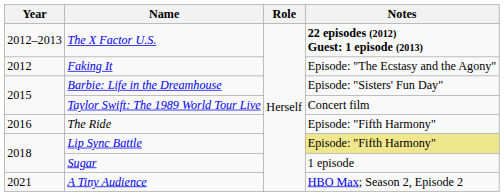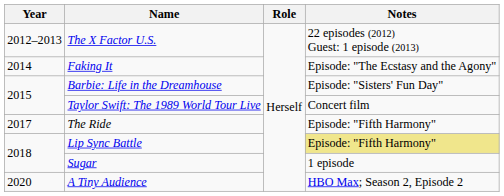 <table class="wikitable">
 <tr>
 <th>Year</th>
 <th>Name</th>
 <th>Role</th>
 <th>Notes</th>
 </tr>
 <tr>
 <td>2012–2013</td>
 <td><em><a href='#'>The X Factor U.S.</a></em></td>
 <td rowspan=8>Herself</td>
-<td><strong>22 episodes <small>(2012)</small><br>Guest: 1 episode <small>(2013)</small></strong></td>
+<td>22 episodes <small>(2012)</small><br>Guest: 1 episode <small>(2013)</small></td>
 </tr>
 <tr>
-<td>2012</td>
+<td>2014</td>
 <td><em><a href='#'>Faking It</a></em></td>
 <td>Episode: "The Ecstasy and the Agony"</td>
 </tr>
 <tr>
 <td rowspan="2">2015</td>
 <td><em><a href='#'>Barbie: Life in the Dreamhouse</a></em></td>
 <td>Episode: "Sisters' Fun Day"</td>
 </tr>
 <tr>
 <td><em><a href='#'>Taylor Swift: The 1989 World Tour Live</a></em></td>
 <td>Concert film</td>
 </tr>
 <tr>
-<td>2016</td>
+<td>2017</td>
 <td><em>The Ride</em></td>
 <td>Episode: "Fifth Harmony"</td>
 </tr>
 <tr>
 <td rowspan="2">2018</td>
 <td><em><a href='#'>Lip Sync Battle</a></em></td>
 <td style="background: khaki;">Episode: "Fifth Harmony"</td>
 </tr>
 <tr>
 <td><em><a href='#'>Sugar</a></em></td>
 <td>1 episode</td>
 </tr>
 <tr>
-<td>2021</td>
+<td>2020</td>
 <td><em><a href='#'>A Tiny Audience</a></em></td>
 <td><a href='#'>HBO Max</a>; Season 2, Episode 2</td>
 </tr>
 </table>
